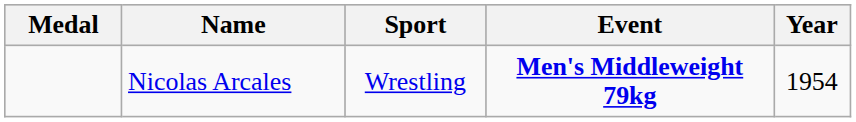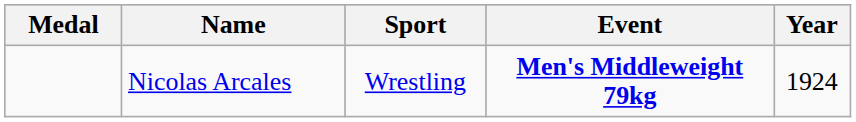 <table class="wikitable"  style="font-size:100%;  text-align:center;">
 <tr>
 <th width="65">Medal</th>
 <th width="130">Name</th>
 <th width="80">Sport</th>
 <th width="170">Event</th>
 <th width="40">Year</th>
 </tr>
 <tr>
 <td></td>
 <td align=left><a href='#'>Nicolas Arcales</a></td>
 <td><a href='#'>Wrestling</a></td>
 <td><strong><a href='#'>Men's Middleweight 79kg</a></strong></td>
-<td>1954</td>
+<td>1924</td>
 </tr>
 </table>
